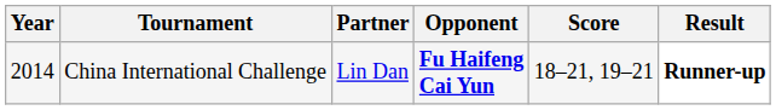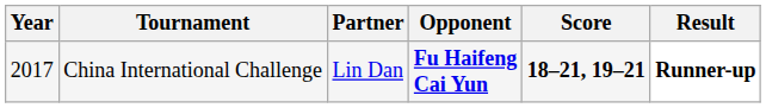 <table class="sortable wikitable" style="font-size: 90%">
 <tr>
 <th>Year</th>
 <th>Tournament</th>
 <th>Partner</th>
 <th>Opponent</th>
 <th>Score</th>
 <th>Result</th>
 </tr>
 <tr style="background:#F5F5F5">
-<td align="center">2014</td>
+<td align="center">2017</td>
 <td align="left">China International Challenge</td>
 <td align="left"> <a href='#'>Lin Dan</a></td>
 <td align="left"><strong> <a href='#'>Fu Haifeng</a> <br>  <a href='#'>Cai Yun</a></strong></td>
-<td align="left">18–21, 19–21</td>
+<td align="left"><strong>18–21, 19–21</strong></td>
 <td style="text-align:left; background:white"> <strong>Runner-up</strong></td>
 </tr>
 </table>
